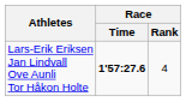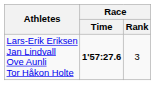 <table class="wikitable" border="1" style="font-size:90%">
 <tr>
 <th rowspan=2>Athletes</th>
 <th colspan=2>Race</th>
 </tr>
 <tr>
 <th>Time</th>
 <th>Rank</th>
 </tr>
 <tr>
 <td><a href='#'>Lars-Erik Eriksen</a><br><a href='#'>Jan Lindvall</a><br><a href='#'>Ove Aunli</a><br><a href='#'>Tor Håkon Holte</a></td>
 <td align=center><strong>1'57:27.6</strong></td>
-<td align=center>4</td>
+<td align=center>3</td>
 </tr>
 </table>
